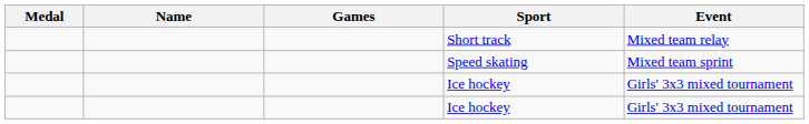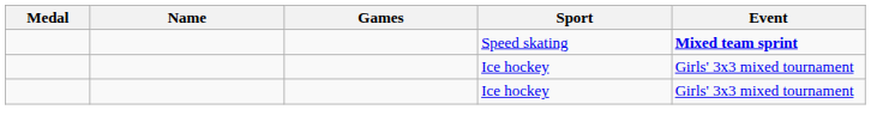 <table class="wikitable sortable">
 <tr>
 <th style="width:5em">Medal</th>
 <th style="width:12em">Name</th>
 <th style="width:12em">Games</th>
 <th style="width:12em">Sport</th>
 <th style="width:12em">Event</th>
 </tr>
 <tr>
 <td></td>
 <td></td>
 <td></td>
-<td> <a href='#'>Short track</a></td>
-<td><a href='#'>Mixed team relay</a></td>
-</tr>
-<tr>
-<td></td>
-<td></td>
-<td></td>
 <td> <a href='#'>Speed skating</a></td>
-<td><a href='#'>Mixed team sprint</a></td>
+<td><strong><a href='#'>Mixed team sprint</a></strong></td>
 </tr>
 <tr>
 <td></td>
 <td></td>
 <td></td>
 <td> <a href='#'>Ice hockey</a></td>
 <td><a href='#'>Girls' 3x3 mixed tournament</a></td>
 </tr>
 <tr>
 <td></td>
 <td></td>
 <td></td>
 <td> <a href='#'>Ice hockey</a></td>
 <td><a href='#'>Girls' 3x3 mixed tournament</a></td>
 </tr>
 </table>
